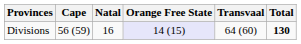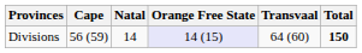 <table class="wikitable">
 <tr>
 <th>Provinces</th>
 <th>Cape</th>
 <th>Natal</th>
 <th>Orange Free State</th>
 <th>Transvaal</th>
 <th>Total</th>
 </tr>
 <tr>
 <td>Divisions</td>
 <td align="center">56 (59)</td>
-<td align="center">16</td>
+<td align="center">14</td>
 <td align="center" style="background: lavender;">14 (15)</td>
 <td align="center">64 (60)</td>
-<td align="center"><strong>130</strong></td>
+<td align="center"><strong>150</strong></td>
 </tr>
 </table>
